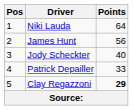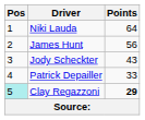 <table class="wikitable" style="font-size: 95%;">
 <tr>
 <th>Pos</th>
 <th>Driver</th>
 <th>Points</th>
 </tr>
 <tr>
 <td>1</td>
 <td> <a href='#'>Niki Lauda</a></td>
 <td align="right">64</td>
 </tr>
 <tr>
 <td>2</td>
 <td> <a href='#'>James Hunt</a></td>
 <td align="right">56</td>
 </tr>
 <tr>
 <td>3</td>
 <td> <a href='#'>Jody Scheckter</a></td>
-<td align="right">40</td>
+<td align="right">43</td>
 </tr>
 <tr>
 <td>4</td>
 <td> <a href='#'>Patrick Depailler</a></td>
 <td align="right">33</td>
 </tr>
 <tr>
-<td>5</td>
+<td style="background: paleturquoise;">5</td>
 <td> <a href='#'>Clay Regazzoni</a></td>
 <td align="right"><strong>29</strong></td>
 </tr>
 <tr>
 <th colspan=4>Source: </th>
 </tr>
 </table>
